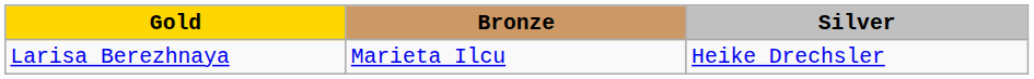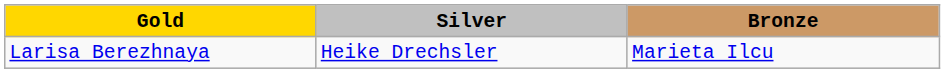 <table class="wikitable" style="text-align:left">
 <tr align="center">
 <td width=200 bgcolor=gold><strong>Gold</strong></td>
+<td width=200 bgcolor=silver><strong>Silver</strong></td>
 <td width=200 bgcolor=CC9966><strong>Bronze</strong></td>
-<td width=200 bgcolor=silver><strong>Silver</strong></td>
 </tr>
 <tr>
 <td><a href='#'>Larisa Berezhnaya</a><br><em></em></td>
+<td><a href='#'>Heike Drechsler</a><br><em></em></td>
 <td><a href='#'>Marieta Ilcu</a><br><em></em></td>
-<td><a href='#'>Heike Drechsler</a><br><em></em></td>
 </tr>
 </table>
